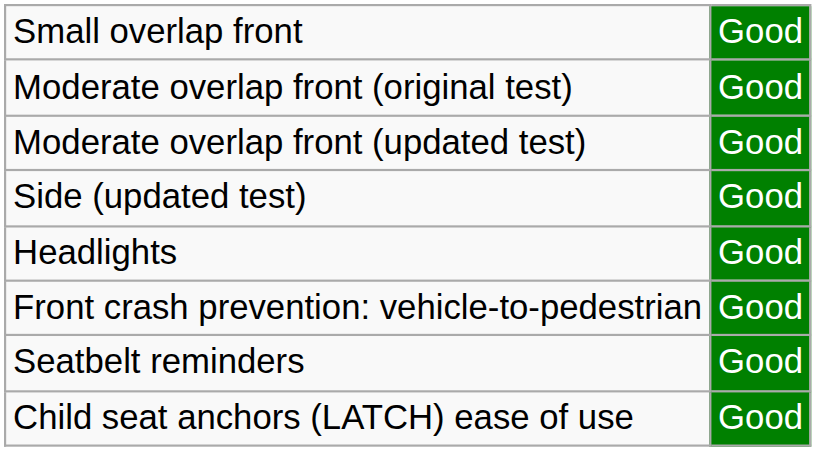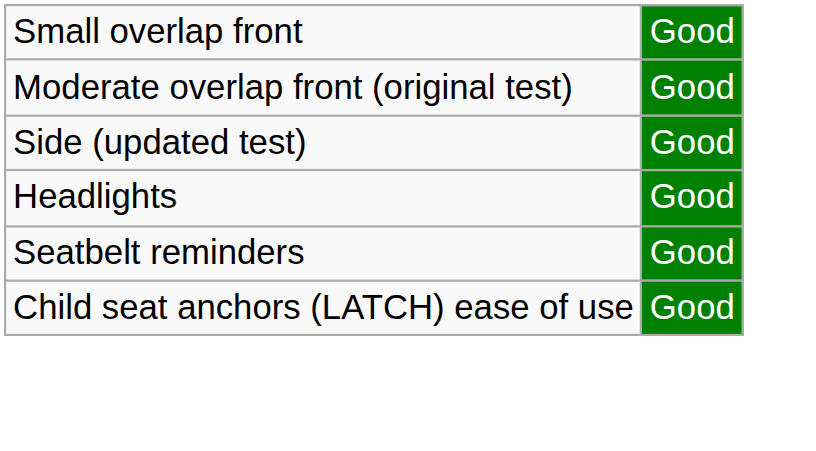 <table class="wikitable">
 <tr>
 <td>Small overlap front</td>
 <td style="text-align:center;color:white;background:green">Good</td>
 </tr>
 <tr>
 <td>Moderate overlap front (original test)</td>
-<td style="text-align:center;color:white;background:green">Good</td>
-</tr>
-<tr>
-<td>Moderate overlap front (updated test)</td>
 <td style="text-align:center;color:white;background:green">Good</td>
 </tr>
 <tr>
 <td>Side (updated test)</td>
 <td style="text-align:center;color:white;background:green">Good</td>
 </tr>
 <tr>
 <td>Headlights</td>
 <td style="text-align:center;color:white;background:green">Good</td>
 </tr>
 <tr>
-<td>Front crash prevention: vehicle-to-pedestrian</td>
-<td style="text-align:center;color:white;background:green">Good</td>
-</tr>
-<tr>
 <td>Seatbelt reminders</td>
 <td style="text-align:center;color:white;background:green">Good</td>
 </tr>
 <tr>
 <td>Child seat anchors (LATCH) ease of use</td>
 <td style="text-align:center;color:white;background:green">Good</td>
 </tr>
 </table>
